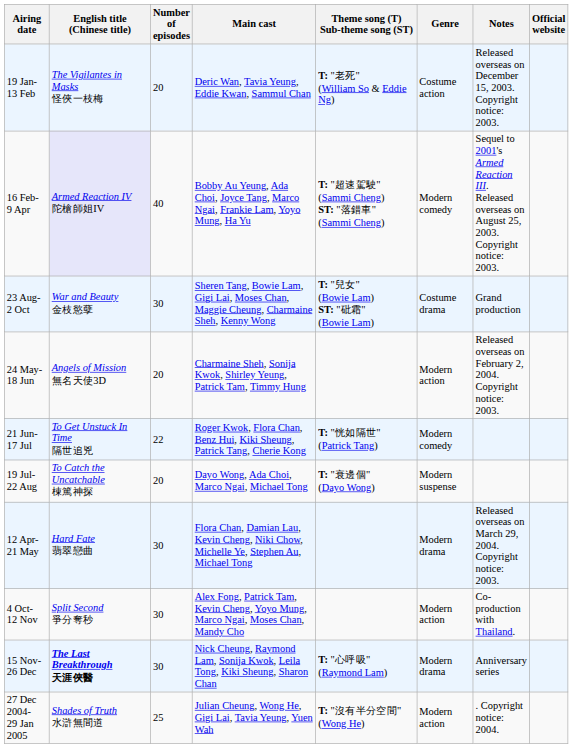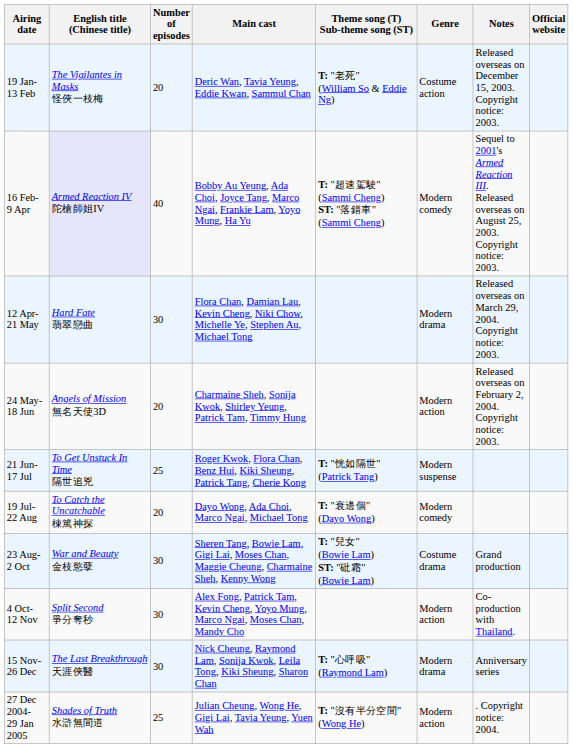 <table class="wikitable">
 <tr>
 <th align=center width=8% bgcolor="silver">Airing<br>date</th>
 <th align=center width=18% bgcolor="silver">English title <br> (Chinese title)</th>
 <th align=center width=5% bgcolor="silver">Number of episodes</th>
 <th align=center width=22% bgcolor="silver">Main cast</th>
 <th align=center width=18% bgcolor="silver">Theme song (T) <br>Sub-theme song (ST)</th>
 <th align=center width=10% bgcolor="silver">Genre</th>
 <th align=center width=10% bgcolor="silver">Notes</th>
 <th align=center width=1% bgcolor="silver">Official website</th>
 </tr>
 <tr ---- bgcolor="ebf5ff">
 <td>19 Jan-<br> 13 Feb</td>
 <td><em><a href='#'>The Vigilantes in Masks </a></em> <br> 怪俠一枝梅</td>
 <td>20</td>
 <td><a href='#'>Deric Wan</a>,  <a href='#'>Tavia Yeung</a>, <a href='#'>Eddie Kwan</a>, <a href='#'>Sammul Chan</a></td>
 <td><strong>T:</strong> "老死" <br>(<a href='#'>William So</a> & <a href='#'>Eddie Ng</a>)</td>
 <td>Costume action</td>
 <td>Released overseas on December 15, 2003. Copyright notice: 2003.</td>
 <td></td>
 </tr>
 <tr>
 <td>16 Feb-<br> 9 Apr</td>
 <td style="background: lavender;"><em><a href='#'>Armed Reaction IV</a></em> <br> 陀槍師姐IV</td>
 <td>40</td>
 <td><a href='#'>Bobby Au Yeung</a>, <a href='#'>Ada Choi</a>, <a href='#'>Joyce Tang</a>, <a href='#'>Marco Ngai</a>, <a href='#'>Frankie Lam</a>, <a href='#'>Yoyo Mung</a>, <a href='#'>Ha Yu</a></td>
 <td><strong>T:</strong> "超速駕駛" <br> (<a href='#'>Sammi Cheng</a>) <br> <strong>ST:</strong> "落錯車" <br> (<a href='#'>Sammi Cheng</a>)</td>
 <td>Modern comedy</td>
 <td>Sequel to <a href='#'>2001</a>'s <em><a href='#'>Armed Reaction III</a></em>.<br>Released overseas on August 25, 2003. Copyright notice: 2003.</td>
 <td></td>
 </tr>
 <tr ---- bgcolor="#ebf5ff">
-<td>23 Aug-<br> 2 Oct</td>
-<td><em><a href='#'>War and Beauty</a></em> <br> 金枝慾孽</td>
+<td>12 Apr-<br> 21 May</td>
+<td><em><a href='#'>Hard Fate</a></em> <br>  翡翠戀曲</td>
 <td>30</td>
-<td><a href='#'>Sheren Tang</a>, <a href='#'>Bowie Lam</a>, <a href='#'>Gigi Lai</a>, <a href='#'>Moses Chan</a>, <a href='#'>Maggie Cheung</a>, <a href='#'>Charmaine Sheh</a>, <a href='#'>Kenny Wong</a></td>
-<td><strong>T:</strong> "兒女" <br> (<a href='#'>Bowie Lam</a>) <br> <strong>ST:</strong> "砒霜" <br> (<a href='#'>Bowie Lam</a>)</td>
-<td>Costume drama</td>
-<td>Grand production</td>
+<td><a href='#'>Flora Chan</a>, <a href='#'>Damian Lau</a>, <a href='#'>Kevin Cheng</a>, <a href='#'>Niki Chow</a>, <a href='#'>Michelle Ye</a>, <a href='#'>Stephen Au</a>, <a href='#'>Michael Tong</a></td>
+<td></td>
+<td>Modern drama</td>
+<td>Released overseas on March 29, 2004. Copyright notice: 2003.</td>
 <td></td>
 </tr>
 <tr>
 <td>24 May-<br> 18 Jun</td>
 <td><em><a href='#'>Angels of Mission</a></em> <br> 無名天使3D</td>
 <td>20</td>
 <td><a href='#'>Charmaine Sheh</a>, <a href='#'>Sonija Kwok</a>, <a href='#'>Shirley Yeung</a>, <a href='#'>Patrick Tam</a>, <a href='#'>Timmy Hung</a></td>
 <td></td>
 <td>Modern action</td>
 <td>Released overseas on February 2, 2004. Copyright notice: 2003.</td>
 <td></td>
 </tr>
 <tr ---- bgcolor="#ebf5ff">
 <td>21 Jun-<br> 17 Jul</td>
 <td><em><a href='#'>To Get Unstuck In Time</a></em> <br> 隔世追兇</td>
-<td>22</td>
+<td>25</td>
 <td><a href='#'>Roger Kwok</a>, <a href='#'>Flora Chan</a>, <a href='#'>Benz Hui</a>, <a href='#'>Kiki Sheung</a>, <a href='#'>Patrick Tang</a>, <a href='#'>Cherie Kong</a></td>
 <td><strong>T:</strong> "恍如隔世" <br> (<a href='#'>Patrick Tang</a>)</td>
-<td>Modern comedy</td>
+<td>Modern suspense</td>
 <td></td>
 <td></td>
 </tr>
 <tr>
 <td>19 Jul-<br>22 Aug</td>
 <td><em><a href='#'>To Catch the Uncatchable</a></em> <br> 棟篤神探</td>
 <td>20</td>
 <td><a href='#'>Dayo Wong</a>, <a href='#'>Ada Choi</a>, <a href='#'>Marco Ngai</a>, <a href='#'>Michael Tong</a></td>
 <td><strong>T:</strong> "衰邊個" <br>(<a href='#'>Dayo Wong</a>)</td>
-<td>Modern suspense</td>
+<td>Modern comedy</td>
 <td></td>
 <td></td>
 </tr>
 <tr ---- bgcolor="#ebf5ff">
-<td>12 Apr-<br> 21 May</td>
-<td><em><a href='#'>Hard Fate</a></em> <br>  翡翠戀曲</td>
+<td>23 Aug-<br> 2 Oct</td>
+<td><em><a href='#'>War and Beauty</a></em> <br> 金枝慾孽</td>
 <td>30</td>
-<td><a href='#'>Flora Chan</a>, <a href='#'>Damian Lau</a>, <a href='#'>Kevin Cheng</a>, <a href='#'>Niki Chow</a>, <a href='#'>Michelle Ye</a>, <a href='#'>Stephen Au</a>, <a href='#'>Michael Tong</a></td>
-<td></td>
-<td>Modern drama</td>
-<td>Released overseas on March 29, 2004. Copyright notice: 2003.</td>
+<td><a href='#'>Sheren Tang</a>, <a href='#'>Bowie Lam</a>, <a href='#'>Gigi Lai</a>, <a href='#'>Moses Chan</a>, <a href='#'>Maggie Cheung</a>, <a href='#'>Charmaine Sheh</a>, <a href='#'>Kenny Wong</a></td>
+<td><strong>T:</strong> "兒女" <br> (<a href='#'>Bowie Lam</a>) <br> <strong>ST:</strong> "砒霜" <br> (<a href='#'>Bowie Lam</a>)</td>
+<td>Costume drama</td>
+<td>Grand production</td>
 <td></td>
 </tr>
 <tr>
 <td>4 Oct-<br> 12 Nov</td>
 <td><em><a href='#'>Split Second</a></em> <br> 爭分奪秒</td>
 <td>30</td>
 <td><a href='#'>Alex Fong</a>, <a href='#'>Patrick Tam</a>, <a href='#'>Kevin Cheng</a>, <a href='#'>Yoyo Mung</a>, <a href='#'>Marco Ngai</a>, <a href='#'>Moses Chan</a>, <a href='#'>Mandy Cho</a></td>
 <td></td>
 <td>Modern action</td>
 <td>Co-production with <a href='#'>Thailand</a>.</td>
 <td></td>
 </tr>
 <tr ---- bgcolor="#ebf5ff">
 <td>15 Nov-<br>26 Dec</td>
-<td><strong><em><a href='#'>The Last Breakthrough</a></em> <br> 天涯俠醫</strong></td>
+<td><em><a href='#'>The Last Breakthrough</a></em> <br> 天涯俠醫</td>
 <td>30</td>
 <td><a href='#'>Nick Cheung</a>, <a href='#'>Raymond Lam</a>, <a href='#'>Sonija Kwok</a>, <a href='#'>Leila Tong</a>, <a href='#'>Kiki Sheung</a>, <a href='#'>Sharon Chan</a></td>
 <td><strong>T:</strong> "心呼吸" <br> (<a href='#'>Raymond Lam</a>)</td>
 <td>Modern drama</td>
 <td>Anniversary series</td>
 <td></td>
 </tr>
 <tr>
 <td>27 Dec 2004-<br>29 Jan 2005</td>
 <td><em><a href='#'>Shades of Truth</a></em> <br> 水滸無間道</td>
 <td>25</td>
 <td><a href='#'>Julian Cheung</a>, <a href='#'>Wong He</a>, <a href='#'>Gigi Lai</a>, <a href='#'>Tavia Yeung</a>, <a href='#'>Yuen Wah</a></td>
 <td><strong>T:</strong> "沒有半分空間" <br> (<a href='#'>Wong He</a>)</td>
 <td>Modern action</td>
 <td>. Copyright notice: 2004.</td>
 <td></td>
 </tr>
 </table>
